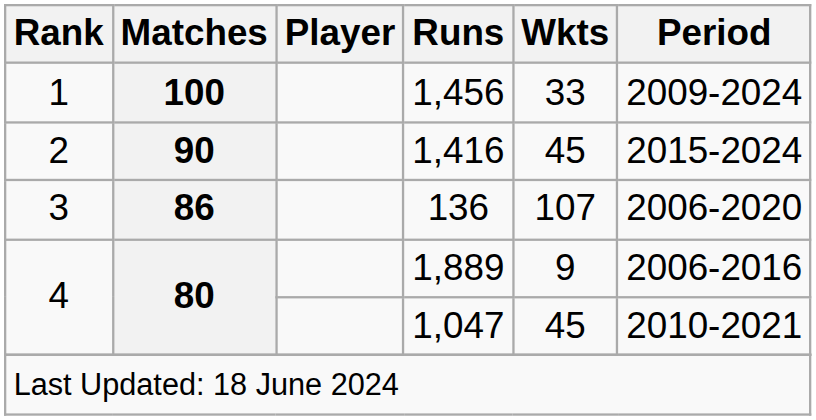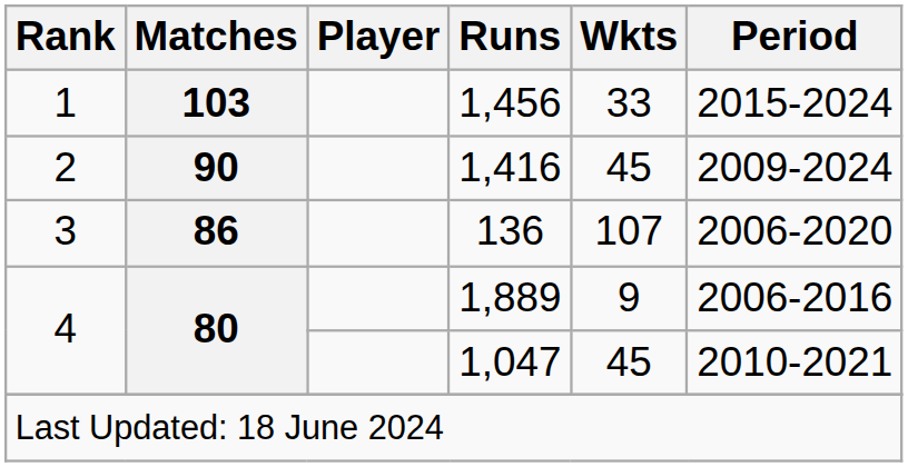 <table class="wikitable plainrowheaders sortable">
 <tr>
 <th scope=col>Rank</th>
 <th scope=col>Matches</th>
 <th scope=col>Player</th>
 <th scope=col>Runs</th>
 <th scope=col>Wkts</th>
 <th scope=col>Period</th>
 </tr>
 <tr>
 <td align=center>1</td>
-<th scope=row style=text-align:center;>100</th>
+<th scope=row style=text-align:center;>103</th>
 <td></td>
 <td align=center>1,456</td>
 <td align="center">33</td>
-<td>2009-2024</td>
+<td>2015-2024</td>
 </tr>
 <tr>
 <td align="center">2</td>
 <th scope="row" style="text-align:center;">90</th>
 <td></td>
 <td align="center">1,416</td>
 <td align="center">45</td>
-<td>2015-2024</td>
+<td>2009-2024</td>
 </tr>
 <tr>
 <td align=center>3</td>
 <th scope=row style=text-align:center;>86</th>
 <td></td>
 <td align=center>136</td>
 <td align=center>107</td>
 <td>2006-2020</td>
 </tr>
 <tr>
 <td rowspan="2" align="center">4</td>
 <th rowspan="2" scope="row" style="text-align:center;">80</th>
 <td></td>
 <td align="center">1,889</td>
 <td align="center">9</td>
 <td>2006-2016</td>
 </tr>
 <tr>
 <td></td>
 <td align=center>1,047</td>
 <td align=center>45</td>
 <td>2010-2021</td>
 </tr>
 <tr>
 </tr>
 <tr class=sortbottom>
 <td colspan=6><small>Last Updated: 18 June 2024</small></td>
 </tr>
 </table>
